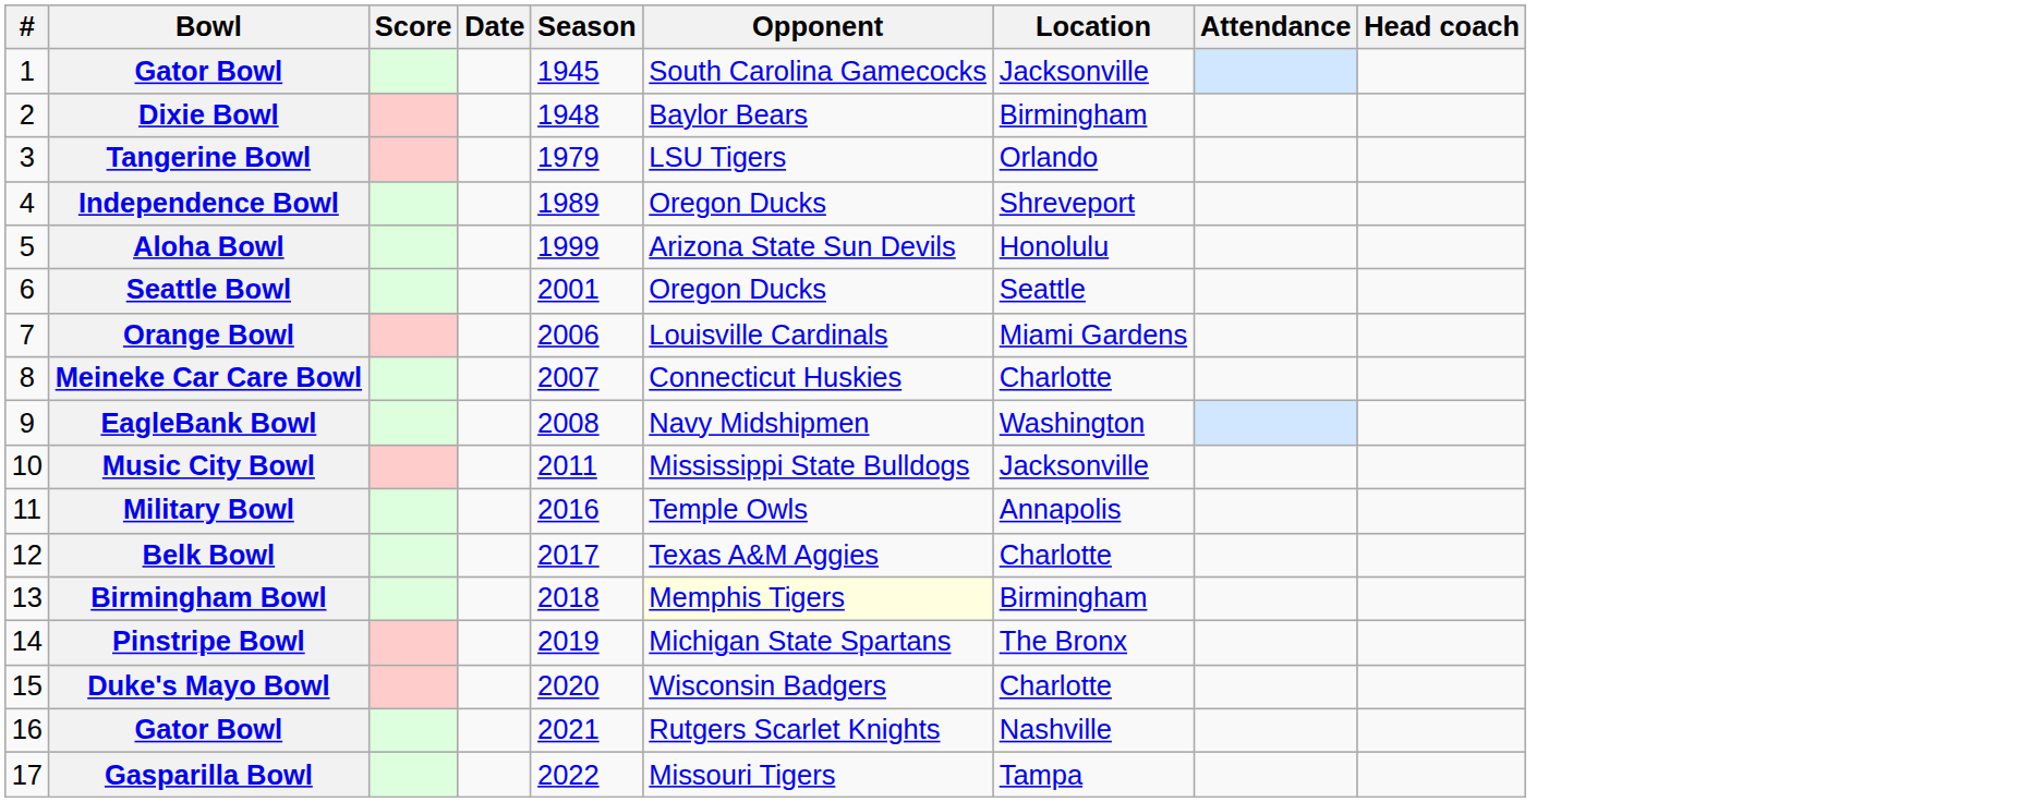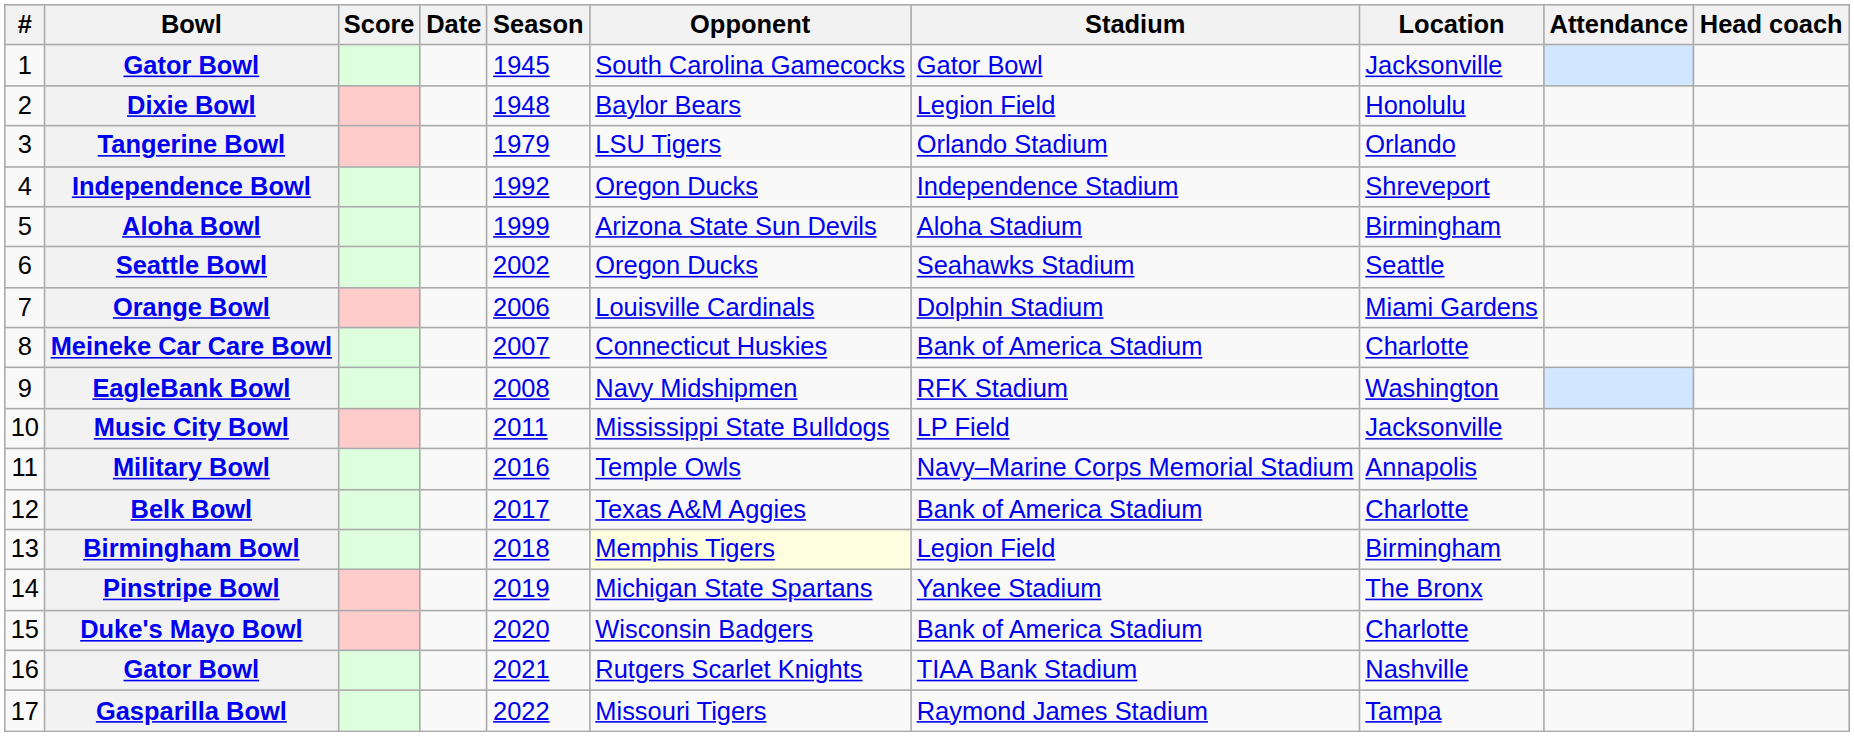 <table class="wikitable sortable">
 <tr>
 <th scope="col">#</th>
 <th scope="col">Bowl</th>
 <th scope="col">Score</th>
 <th scope="col">Date</th>
 <th scope="col">Season</th>
 <th scope="col">Opponent</th>
+<th scope="col">Stadium</th>
 <th scope="col">Location</th>
 <th scope="col">Attendance</th>
 <th scope="col">Head coach</th>
 </tr>
 <tr>
 <td align="center">1</td>
 <th scope="row"><a href='#'>Gator Bowl</a></th>
 <td style="background:#dfd;"></td>
 <td></td>
 <td><a href='#'>1945</a></td>
 <td><a href='#'>South Carolina Gamecocks</a></td>
+<td><a href='#'>Gator Bowl</a></td>
 <td><a href='#'>Jacksonville</a></td>
 <td style="background:#d0e7ff;"><sup></sup></td>
 <td></td>
 </tr>
 <tr>
 <td align="center">2</td>
 <th scope="row"><a href='#'>Dixie Bowl</a></th>
 <td style="background:#fcc;"></td>
 <td></td>
 <td><a href='#'>1948</a></td>
 <td><a href='#'>Baylor Bears</a></td>
-<td><a href='#'>Birmingham</a></td>
+<td><a href='#'>Legion Field</a></td>
+<td><a href='#'>Honolulu</a></td>
 <td></td>
 <td></td>
 </tr>
 <tr>
 <td align="center">3</td>
 <th scope="row"><a href='#'>Tangerine Bowl</a></th>
 <td style="background:#fcc;"></td>
 <td></td>
 <td><a href='#'>1979</a></td>
 <td><a href='#'>LSU Tigers</a></td>
+<td><a href='#'>Orlando Stadium</a></td>
 <td><a href='#'>Orlando</a></td>
 <td></td>
 <td></td>
 </tr>
 <tr>
 <td align="center">4</td>
 <th scope="row"><a href='#'>Independence Bowl</a></th>
 <td style="background:#dfd;"></td>
 <td></td>
-<td><a href='#'>1989</a></td>
+<td><a href='#'>1992</a></td>
 <td><a href='#'>Oregon Ducks</a></td>
+<td><a href='#'>Independence Stadium</a></td>
 <td><a href='#'>Shreveport</a></td>
 <td></td>
 <td></td>
 </tr>
 <tr>
 <td align="center">5</td>
 <th scope="row"><a href='#'>Aloha Bowl</a></th>
 <td style="background:#dfd;"></td>
 <td></td>
 <td><a href='#'>1999</a></td>
 <td><a href='#'>Arizona State Sun Devils</a></td>
-<td><a href='#'>Honolulu</a></td>
+<td><a href='#'>Aloha Stadium</a></td>
+<td><a href='#'>Birmingham</a></td>
 <td></td>
 <td></td>
 </tr>
 <tr>
 <td align="center">6</td>
 <th scope="row"><a href='#'>Seattle Bowl</a></th>
 <td style="background:#dfd;"></td>
 <td></td>
-<td><a href='#'>2001</a></td>
+<td><a href='#'>2002</a></td>
 <td><a href='#'>Oregon Ducks</a></td>
+<td><a href='#'>Seahawks Stadium</a></td>
 <td><a href='#'>Seattle</a></td>
 <td></td>
 <td></td>
 </tr>
 <tr>
 <td align="center">7</td>
 <th scope="row"><a href='#'>Orange Bowl</a></th>
 <td style="background:#fcc;"></td>
 <td></td>
 <td><a href='#'>2006</a></td>
 <td><a href='#'>Louisville Cardinals</a></td>
+<td><a href='#'>Dolphin Stadium</a></td>
 <td><a href='#'>Miami Gardens</a></td>
 <td></td>
 <td></td>
 </tr>
 <tr>
 <td align="center">8</td>
 <th scope="row"><a href='#'>Meineke Car Care Bowl</a></th>
 <td style="background:#dfd;"></td>
 <td></td>
 <td><a href='#'>2007</a></td>
 <td><a href='#'>Connecticut Huskies</a></td>
+<td><a href='#'>Bank of America Stadium</a></td>
 <td><a href='#'>Charlotte</a></td>
 <td></td>
 <td></td>
 </tr>
 <tr>
 <td align="center">9</td>
 <th scope="row"><a href='#'>EagleBank Bowl</a></th>
 <td style="background:#dfd;"></td>
 <td></td>
 <td><a href='#'>2008</a></td>
 <td><a href='#'>Navy Midshipmen</a></td>
+<td><a href='#'>RFK Stadium</a></td>
 <td><a href='#'>Washington</a></td>
 <td style="background:#d0e7ff;"><sup></sup></td>
 <td></td>
 </tr>
 <tr>
 <td align="center">10</td>
 <th scope="row"><a href='#'>Music City Bowl</a></th>
 <td style="background:#fcc;"></td>
 <td></td>
 <td><a href='#'>2011</a></td>
 <td><a href='#'>Mississippi State Bulldogs</a></td>
+<td><a href='#'>LP Field</a></td>
 <td><a href='#'>Jacksonville</a></td>
 <td></td>
 <td></td>
 </tr>
 <tr>
 <td align="center">11</td>
 <th scope="row"><a href='#'>Military Bowl</a></th>
 <td style="background:#dfd;"></td>
 <td></td>
 <td><a href='#'>2016</a></td>
 <td><a href='#'>Temple Owls</a></td>
+<td><a href='#'>Navy–Marine Corps Memorial Stadium</a></td>
 <td><a href='#'>Annapolis</a></td>
 <td></td>
 <td></td>
 </tr>
 <tr>
 <td align="center">12</td>
 <th scope="row"><a href='#'>Belk Bowl</a></th>
 <td style="background:#dfd;"></td>
 <td></td>
 <td><a href='#'>2017</a></td>
 <td><a href='#'>Texas A&M Aggies</a></td>
+<td><a href='#'>Bank of America Stadium</a></td>
 <td><a href='#'>Charlotte</a></td>
 <td></td>
 <td></td>
 </tr>
 <tr>
 <td align="center">13</td>
 <th scope="row"><a href='#'>Birmingham Bowl</a></th>
 <td style="background:#dfd;"></td>
 <td></td>
 <td><a href='#'>2018</a></td>
 <td style="background: lightyellow;"><a href='#'>Memphis Tigers</a></td>
+<td><a href='#'>Legion Field</a></td>
 <td><a href='#'>Birmingham</a></td>
 <td></td>
 <td></td>
 </tr>
 <tr>
 <td align="center">14</td>
 <th scope="row"><a href='#'>Pinstripe Bowl</a></th>
 <td style="background:#fcc;"></td>
 <td></td>
 <td><a href='#'>2019</a></td>
 <td><a href='#'>Michigan State Spartans</a></td>
+<td><a href='#'>Yankee Stadium</a></td>
 <td><a href='#'>The Bronx</a></td>
 <td></td>
 <td></td>
 </tr>
 <tr>
 <td align="center">15</td>
 <th scope="row"><a href='#'>Duke's Mayo Bowl</a></th>
 <td style="background:#fcc;"></td>
 <td></td>
 <td><a href='#'>2020</a></td>
 <td><a href='#'>Wisconsin Badgers</a></td>
+<td><a href='#'>Bank of America Stadium</a></td>
 <td><a href='#'>Charlotte</a></td>
 <td></td>
 <td></td>
 </tr>
 <tr>
 <td align="center">16</td>
 <th scope="row"><a href='#'>Gator Bowl</a></th>
 <td style="background:#dfd;"></td>
 <td></td>
 <td><a href='#'>2021</a></td>
 <td><a href='#'>Rutgers Scarlet Knights</a></td>
+<td><a href='#'>TIAA Bank Stadium</a></td>
 <td><a href='#'>Nashville</a></td>
 <td></td>
 <td></td>
 </tr>
 <tr>
 <td align="center">17</td>
 <th scope="row"><a href='#'>Gasparilla Bowl</a></th>
 <td style="background:#dfd;"></td>
 <td></td>
 <td><a href='#'>2022</a></td>
 <td><a href='#'>Missouri Tigers</a></td>
+<td><a href='#'>Raymond James Stadium</a></td>
 <td><a href='#'>Tampa</a></td>
 <td></td>
 <td></td>
 </tr>
 </table>
